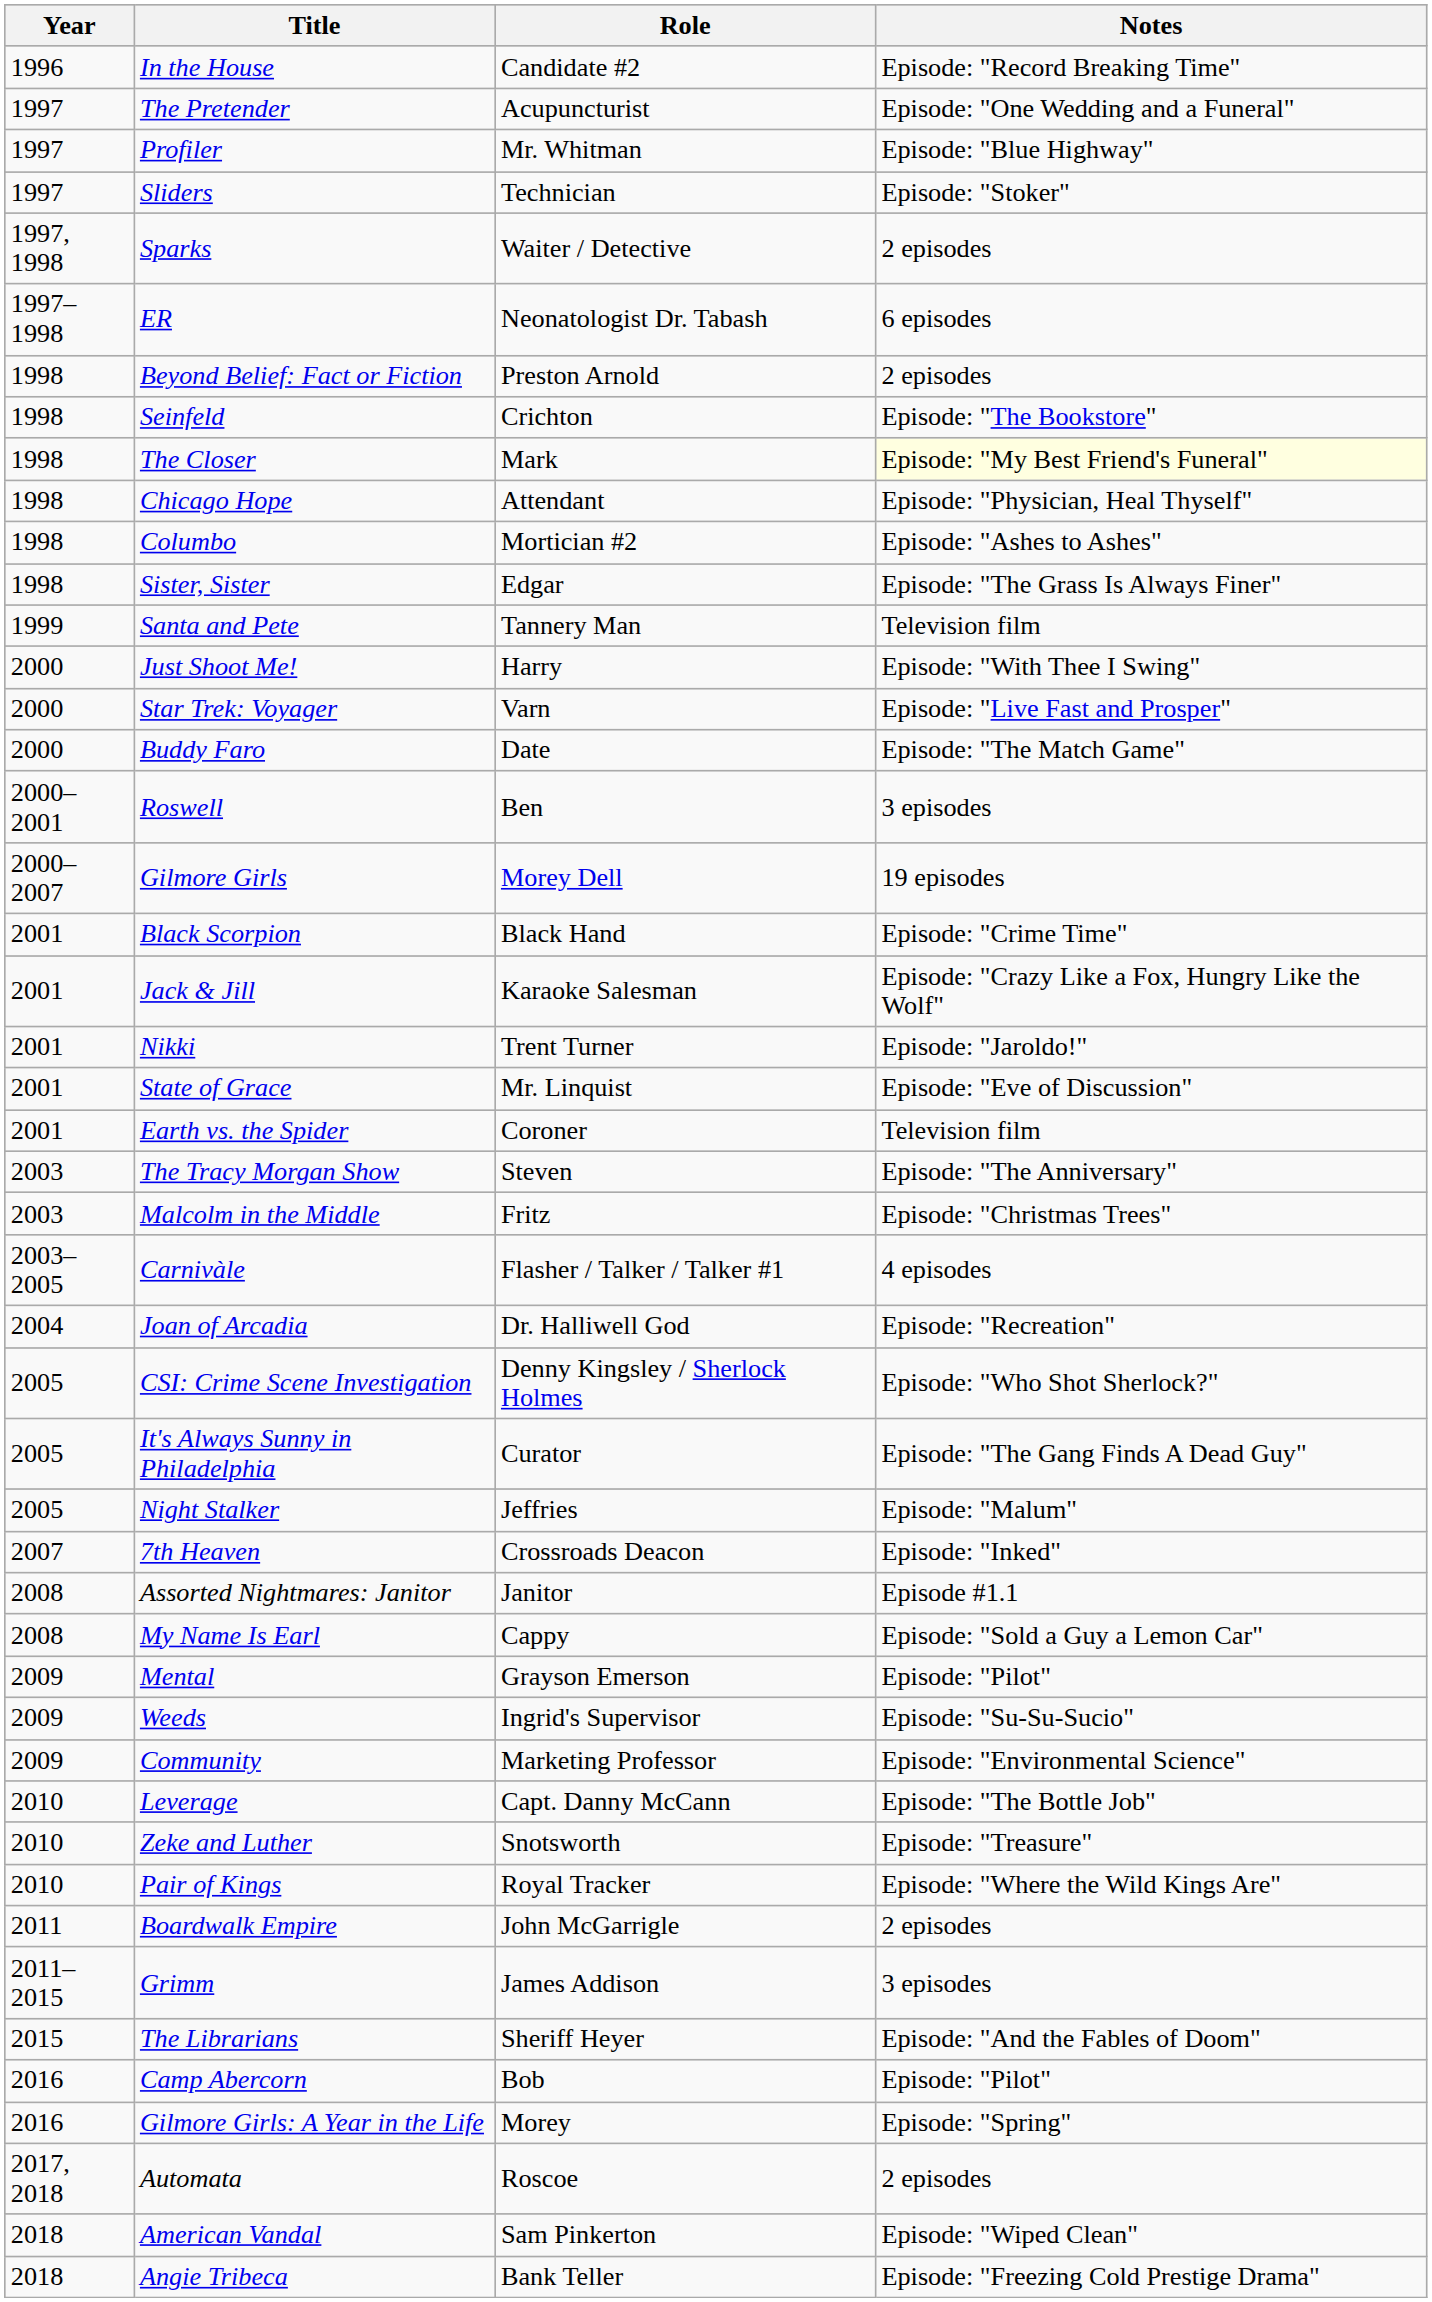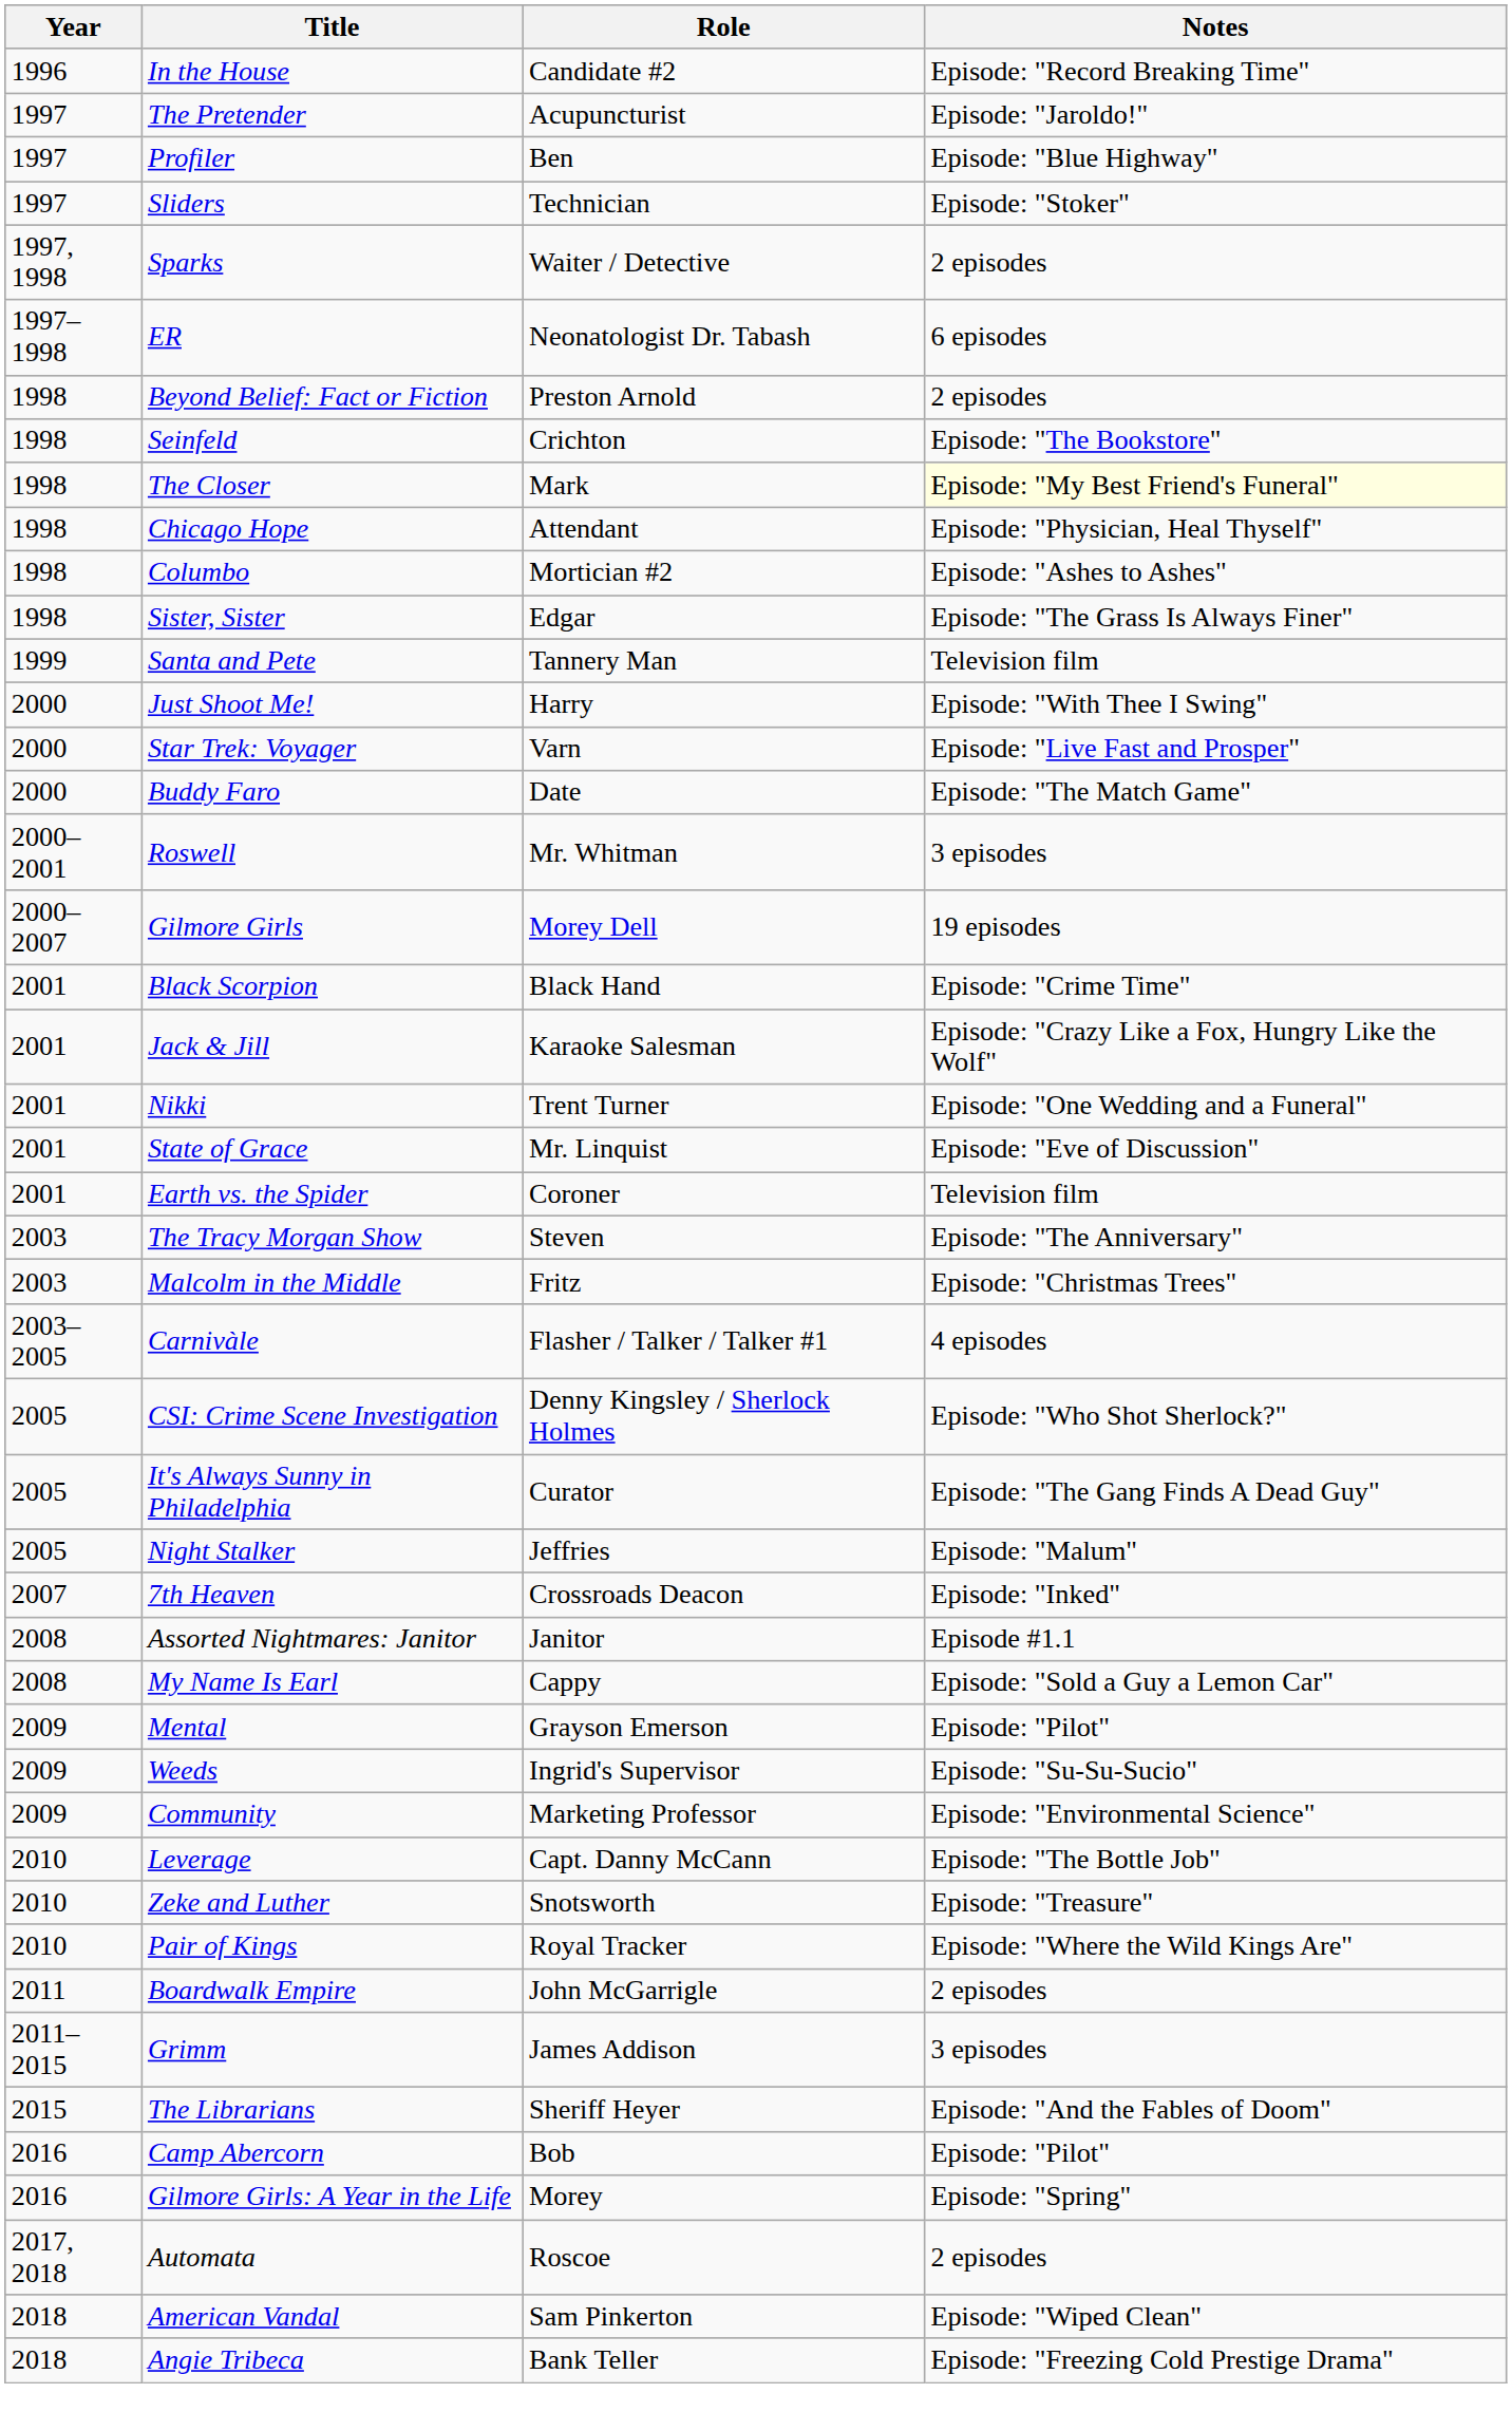 <table class="wikitable sortable">
 <tr>
 <th>Year</th>
 <th>Title</th>
 <th>Role</th>
 <th>Notes</th>
 </tr>
 <tr>
 <td>1996</td>
 <td><a href='#'><em>In the House</em></a></td>
 <td>Candidate #2</td>
 <td>Episode: "Record Breaking Time"</td>
 </tr>
 <tr>
 <td>1997</td>
 <td><a href='#'><em>The Pretender</em></a></td>
 <td>Acupuncturist</td>
-<td>Episode: "One Wedding and a Funeral"</td>
+<td>Episode: "Jaroldo!"</td>
 </tr>
 <tr>
 <td>1997</td>
 <td><a href='#'><em>Profiler</em></a></td>
-<td>Mr. Whitman</td>
+<td>Ben</td>
 <td>Episode: "Blue Highway"</td>
 </tr>
 <tr>
 <td>1997</td>
 <td><em><a href='#'>Sliders</a></em></td>
 <td>Technician</td>
 <td>Episode: "Stoker"</td>
 </tr>
 <tr>
 <td>1997, 1998</td>
 <td><a href='#'><em>Sparks</em></a></td>
 <td>Waiter / Detective</td>
 <td>2 episodes</td>
 </tr>
 <tr>
 <td>1997–1998</td>
 <td><a href='#'><em>ER</em></a></td>
 <td>Neonatologist Dr. Tabash</td>
 <td>6 episodes</td>
 </tr>
 <tr>
 <td>1998</td>
 <td><em><a href='#'>Beyond Belief: Fact or Fiction</a></em></td>
 <td>Preston Arnold</td>
 <td>2 episodes</td>
 </tr>
 <tr>
 <td>1998</td>
 <td><em><a href='#'>Seinfeld</a></em></td>
 <td>Crichton</td>
 <td>Episode: "<a href='#'>The Bookstore</a>"</td>
 </tr>
 <tr>
 <td>1998</td>
 <td><em><a href='#'>The Closer</a></em></td>
 <td>Mark</td>
 <td style="background: lightyellow;">Episode: "My Best Friend's Funeral"</td>
 </tr>
 <tr>
 <td>1998</td>
 <td><em><a href='#'>Chicago Hope</a></em></td>
 <td>Attendant</td>
 <td>Episode: "Physician, Heal Thyself"</td>
 </tr>
 <tr>
 <td>1998</td>
 <td><em><a href='#'>Columbo</a></em></td>
 <td>Mortician #2</td>
 <td>Episode: "Ashes to Ashes"</td>
 </tr>
 <tr>
 <td>1998</td>
 <td><a href='#'><em>Sister, Sister</em></a></td>
 <td>Edgar</td>
 <td>Episode: "The Grass Is Always Finer"</td>
 </tr>
 <tr>
 <td>1999</td>
 <td><em><a href='#'>Santa and Pete</a></em></td>
 <td>Tannery Man</td>
 <td>Television film</td>
 </tr>
 <tr>
 <td>2000</td>
 <td><em><a href='#'>Just Shoot Me!</a></em></td>
 <td>Harry</td>
 <td>Episode: "With Thee I Swing"</td>
 </tr>
 <tr>
 <td>2000</td>
 <td><em><a href='#'>Star Trek: Voyager</a></em></td>
 <td>Varn</td>
 <td>Episode: "<a href='#'>Live Fast and Prosper</a>"</td>
 </tr>
 <tr>
 <td>2000</td>
 <td><em><a href='#'>Buddy Faro</a></em></td>
 <td>Date</td>
 <td>Episode: "The Match Game"</td>
 </tr>
 <tr>
 <td>2000–2001</td>
 <td><a href='#'><em>Roswell</em></a></td>
-<td>Ben</td>
+<td>Mr. Whitman</td>
 <td>3 episodes</td>
 </tr>
 <tr>
 <td>2000–2007</td>
 <td><em><a href='#'>Gilmore Girls</a></em></td>
 <td><a href='#'>Morey Dell</a></td>
 <td>19 episodes</td>
 </tr>
 <tr>
 <td>2001</td>
 <td><a href='#'><em>Black Scorpion</em></a></td>
 <td>Black Hand</td>
 <td>Episode: "Crime Time"</td>
 </tr>
 <tr>
 <td>2001</td>
 <td><a href='#'><em>Jack & Jill</em></a></td>
 <td>Karaoke Salesman</td>
 <td>Episode: "Crazy Like a Fox, Hungry Like the Wolf"</td>
 </tr>
 <tr>
 <td>2001</td>
 <td><a href='#'><em>Nikki</em></a></td>
 <td>Trent Turner</td>
-<td>Episode: "Jaroldo!"</td>
+<td>Episode: "One Wedding and a Funeral"</td>
 </tr>
 <tr>
 <td>2001</td>
 <td><a href='#'><em>State of Grace</em></a></td>
 <td>Mr. Linquist</td>
 <td>Episode: "Eve of Discussion"</td>
 </tr>
 <tr>
 <td>2001</td>
 <td><a href='#'><em>Earth vs. the Spider</em></a></td>
 <td>Coroner</td>
 <td>Television film</td>
 </tr>
 <tr>
 <td>2003</td>
 <td><em><a href='#'>The Tracy Morgan Show</a></em></td>
 <td>Steven</td>
 <td>Episode: "The Anniversary"</td>
 </tr>
 <tr>
 <td>2003</td>
 <td><em><a href='#'>Malcolm in the Middle</a></em></td>
 <td>Fritz</td>
 <td>Episode: "Christmas Trees"</td>
 </tr>
 <tr>
 <td>2003–2005</td>
 <td><em><a href='#'>Carnivàle</a></em></td>
 <td>Flasher / Talker / Talker #1</td>
 <td>4 episodes</td>
-</tr>
-<tr>
-<td>2004</td>
-<td><em><a href='#'>Joan of Arcadia</a></em></td>
-<td>Dr. Halliwell God</td>
-<td>Episode: "Recreation"</td>
 </tr>
 <tr>
 <td>2005</td>
 <td><em><a href='#'>CSI: Crime Scene Investigation</a></em></td>
 <td>Denny Kingsley / <a href='#'>Sherlock Holmes</a></td>
 <td>Episode: "Who Shot Sherlock?"</td>
 </tr>
 <tr>
 <td>2005</td>
 <td><em><a href='#'>It's Always Sunny in Philadelphia</a></em></td>
 <td>Curator</td>
 <td>Episode: "The Gang Finds A Dead Guy"</td>
 </tr>
 <tr>
 <td>2005</td>
 <td><a href='#'><em>Night Stalker</em></a></td>
 <td>Jeffries</td>
 <td>Episode: "Malum"</td>
 </tr>
 <tr>
 <td>2007</td>
 <td><a href='#'><em>7th Heaven</em></a></td>
 <td>Crossroads Deacon</td>
 <td>Episode: "Inked"</td>
 </tr>
 <tr>
 <td>2008</td>
 <td><em>Assorted Nightmares: Janitor</em></td>
 <td>Janitor</td>
 <td>Episode #1.1</td>
 </tr>
 <tr>
 <td>2008</td>
 <td><em><a href='#'>My Name Is Earl</a></em></td>
 <td>Cappy</td>
 <td>Episode: "Sold a Guy a Lemon Car"</td>
 </tr>
 <tr>
 <td>2009</td>
 <td><a href='#'><em>Mental</em></a></td>
 <td>Grayson Emerson</td>
 <td>Episode: "Pilot"</td>
 </tr>
 <tr>
 <td>2009</td>
 <td><a href='#'><em>Weeds</em></a></td>
 <td>Ingrid's Supervisor</td>
 <td>Episode: "Su-Su-Sucio"</td>
 </tr>
 <tr>
 <td>2009</td>
 <td><a href='#'><em>Community</em></a></td>
 <td>Marketing Professor</td>
 <td>Episode: "Environmental Science"</td>
 </tr>
 <tr>
 <td>2010</td>
 <td><a href='#'><em>Leverage</em></a></td>
 <td>Capt. Danny McCann</td>
 <td>Episode: "The Bottle Job"</td>
 </tr>
 <tr>
 <td>2010</td>
 <td><em><a href='#'>Zeke and Luther</a></em></td>
 <td>Snotsworth</td>
 <td>Episode: "Treasure"</td>
 </tr>
 <tr>
 <td>2010</td>
 <td><em><a href='#'>Pair of Kings</a></em></td>
 <td>Royal Tracker</td>
 <td>Episode: "Where the Wild Kings Are"</td>
 </tr>
 <tr>
 <td>2011</td>
 <td><em><a href='#'>Boardwalk Empire</a></em></td>
 <td>John McGarrigle</td>
 <td>2 episodes</td>
 </tr>
 <tr>
 <td>2011–2015</td>
 <td><a href='#'><em>Grimm</em></a></td>
 <td>James Addison</td>
 <td>3 episodes</td>
 </tr>
 <tr>
 <td>2015</td>
 <td><a href='#'><em>The Librarians</em></a></td>
 <td>Sheriff Heyer</td>
 <td>Episode: "And the Fables of Doom"</td>
 </tr>
 <tr>
 <td>2016</td>
 <td><em><a href='#'>Camp Abercorn</a></em></td>
 <td>Bob</td>
 <td>Episode: "Pilot"</td>
 </tr>
 <tr>
 <td>2016</td>
 <td><em><a href='#'>Gilmore Girls: A Year in the Life</a></em></td>
 <td>Morey</td>
 <td>Episode: "Spring"</td>
 </tr>
 <tr>
 <td>2017, 2018</td>
 <td><em>Automata</em></td>
 <td>Roscoe</td>
 <td>2 episodes</td>
 </tr>
 <tr>
 <td>2018</td>
 <td><em><a href='#'>American Vandal</a></em></td>
 <td>Sam Pinkerton</td>
 <td>Episode: "Wiped Clean"</td>
 </tr>
 <tr>
 <td>2018</td>
 <td><em><a href='#'>Angie Tribeca</a></em></td>
 <td>Bank Teller</td>
 <td>Episode: "Freezing Cold Prestige Drama"</td>
 </tr>
 </table>
